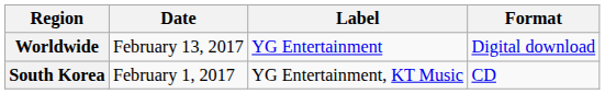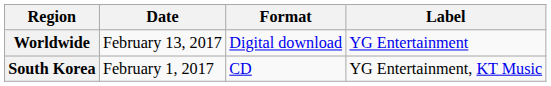 <table class="wikitable plainrowheaders">
 <tr>
 <th>Region</th>
 <th>Date</th>
+<th>Format</th>
 <th>Label</th>
-<th>Format</th>
 </tr>
 <tr>
 <th scope="row">Worldwide</th>
 <td>February 13, 2017</td>
+<td><a href='#'>Digital download</a></td>
 <td><a href='#'>YG Entertainment</a></td>
-<td><a href='#'>Digital download</a></td>
 </tr>
 <tr>
 <th scope="row">South Korea</th>
 <td>February 1, 2017</td>
+<td><a href='#'>CD</a></td>
 <td>YG Entertainment, <a href='#'>KT Music</a></td>
-<td><a href='#'>CD</a></td>
 </tr>
 </table>
